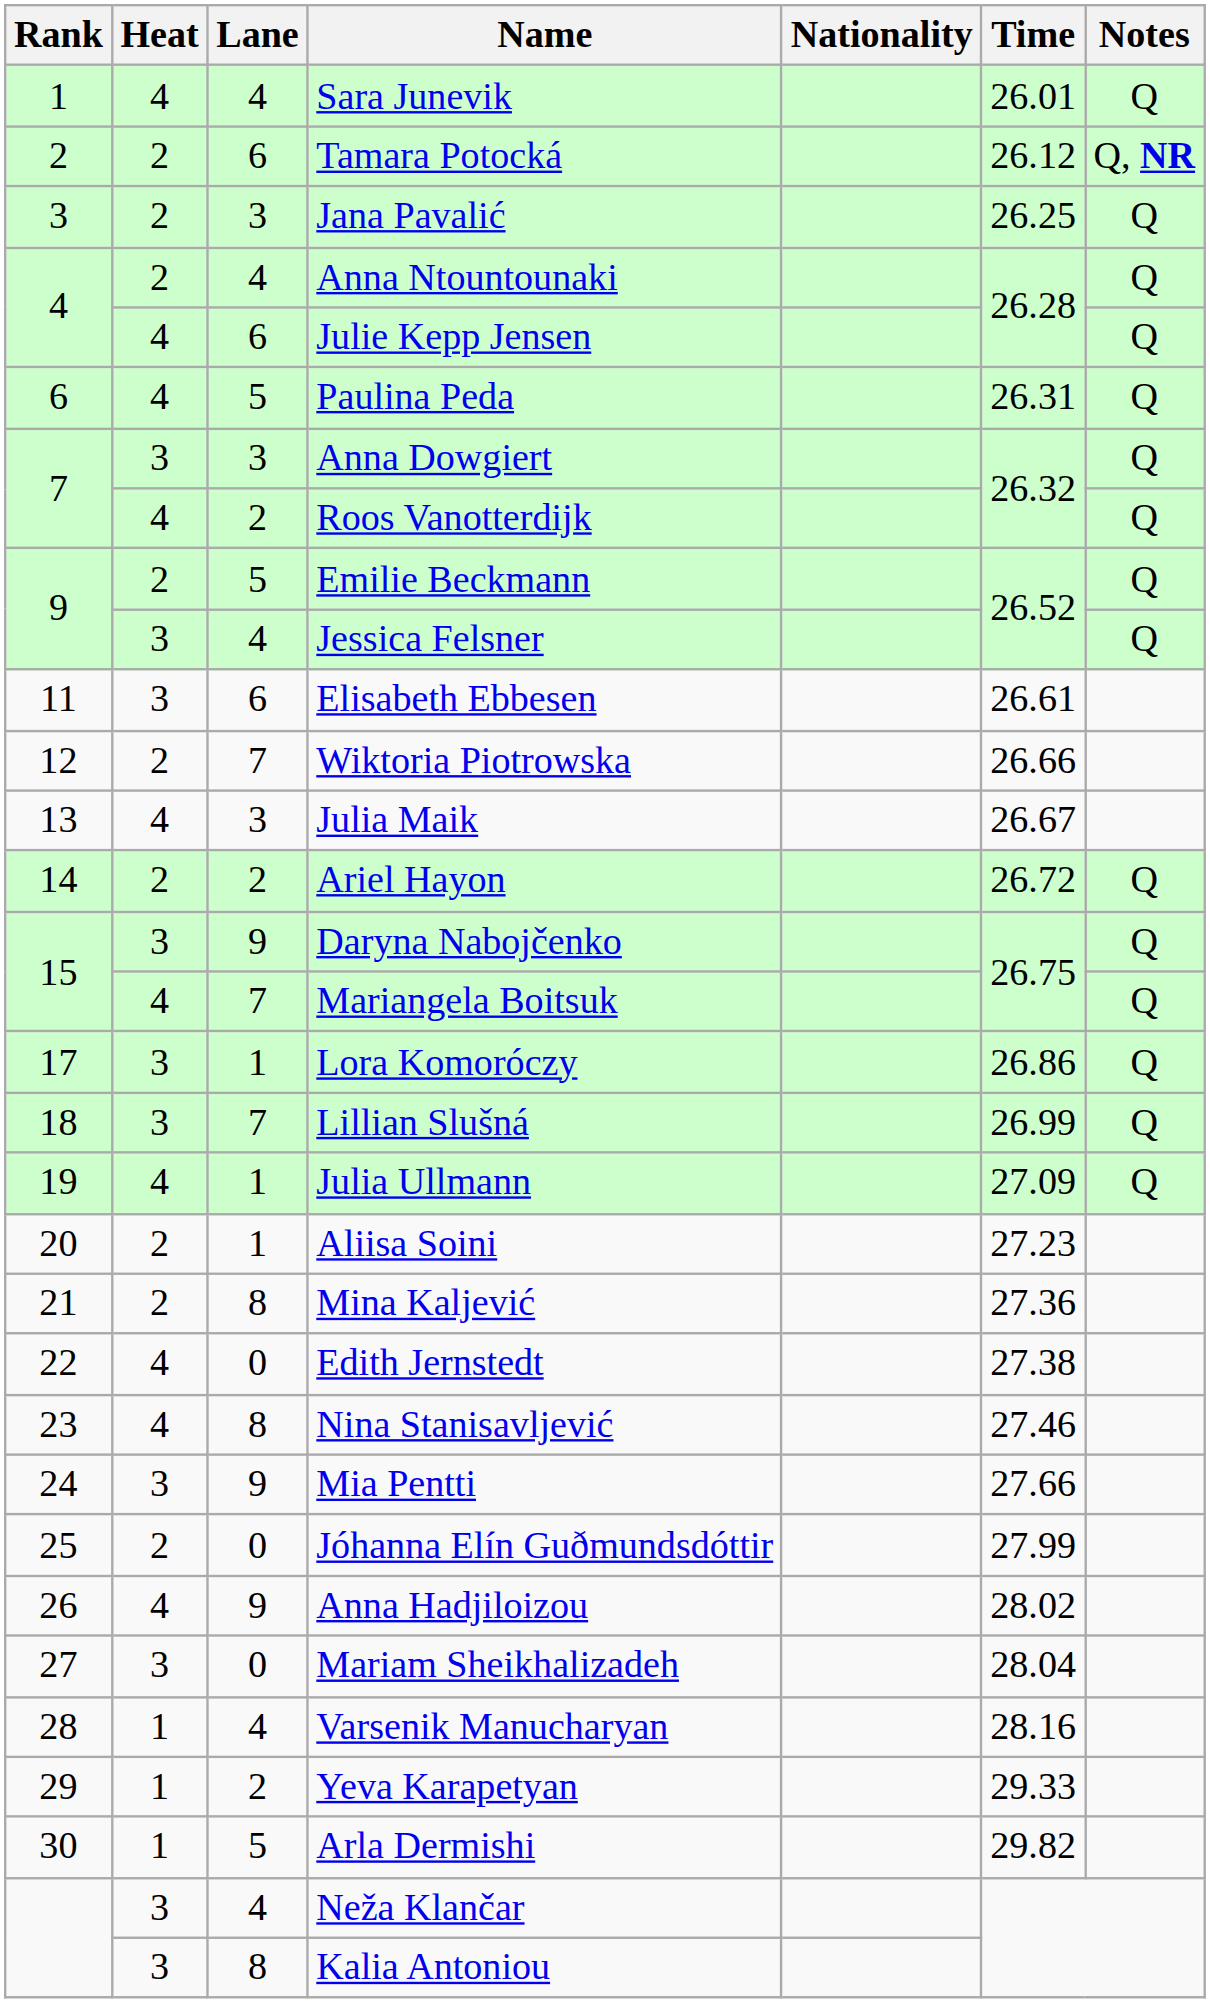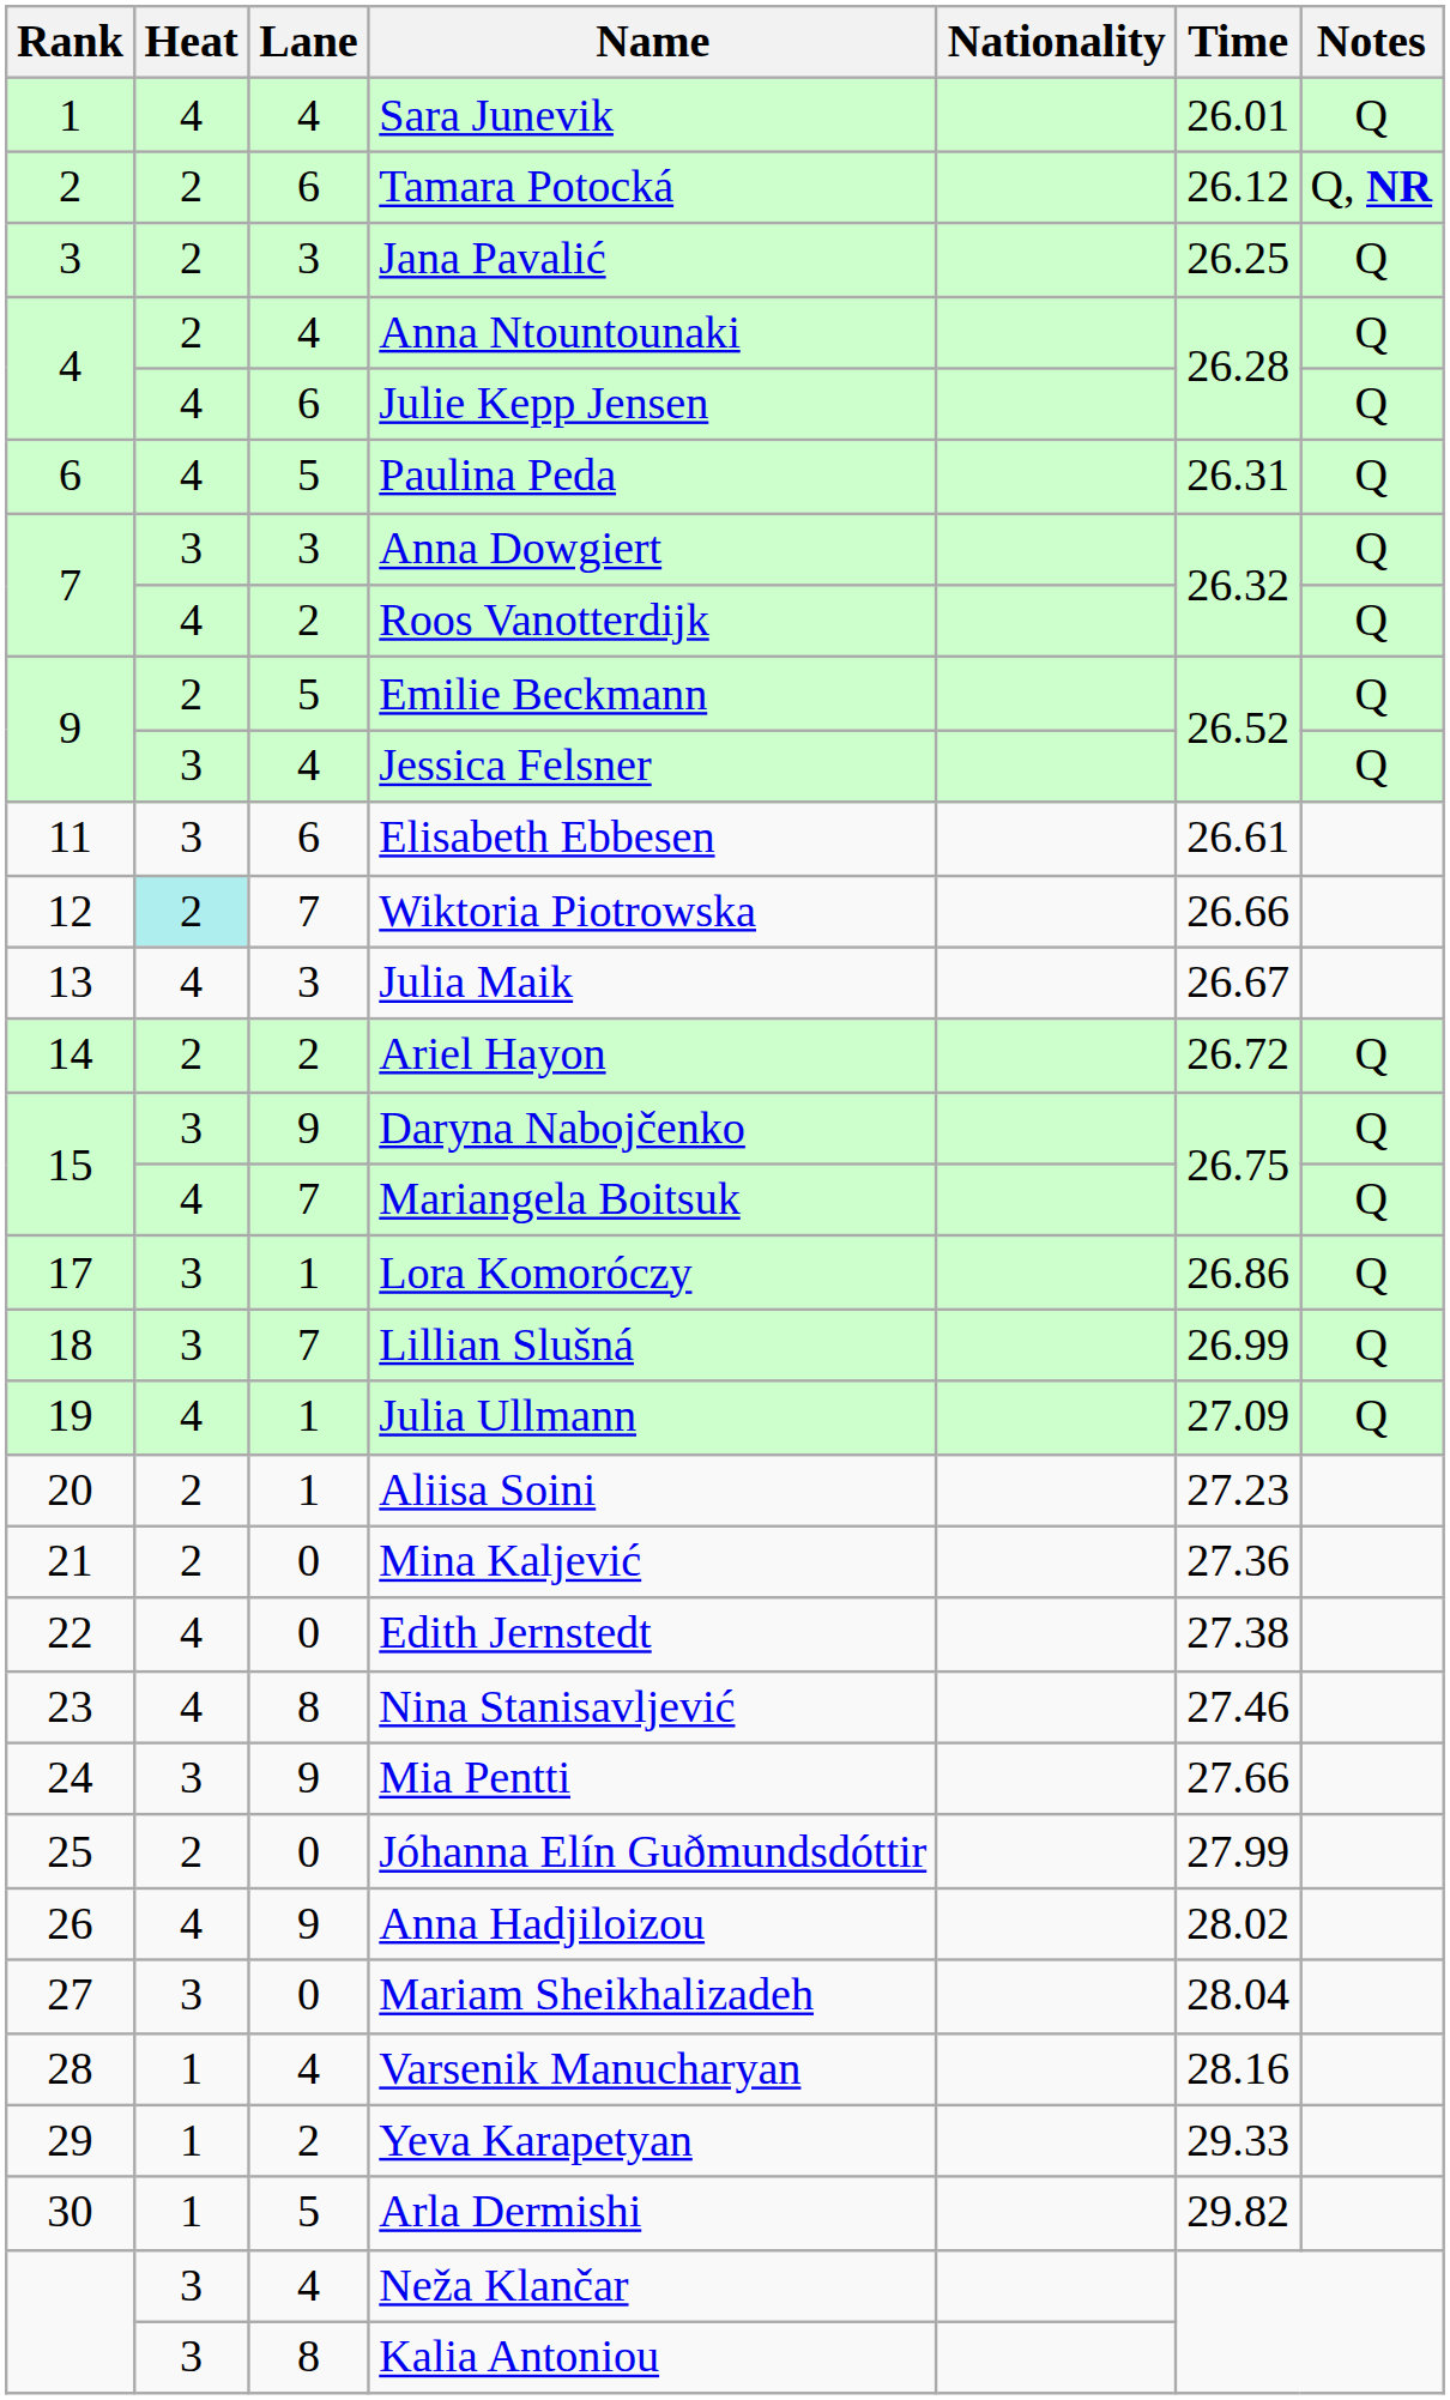 <table class="wikitable sortable" style="text-align:center">
 <tr>
 <th>Rank</th>
 <th>Heat</th>
 <th>Lane</th>
 <th>Name</th>
 <th>Nationality</th>
 <th>Time</th>
 <th>Notes</th>
 </tr>
 <tr bgcolor=ccffcc>
 <td>1</td>
 <td>4</td>
 <td>4</td>
 <td align=left><a href='#'>Sara Junevik</a></td>
 <td align=left></td>
 <td>26.01</td>
 <td>Q</td>
 </tr>
 <tr bgcolor=ccffcc>
 <td>2</td>
 <td>2</td>
 <td>6</td>
 <td align=left><a href='#'>Tamara Potocká</a></td>
 <td align=left></td>
 <td>26.12</td>
 <td>Q, <strong><a href='#'>NR</a></strong></td>
 </tr>
 <tr bgcolor=ccffcc>
 <td>3</td>
 <td>2</td>
 <td>3</td>
 <td align=left><a href='#'>Jana Pavalić</a></td>
 <td align=left></td>
 <td>26.25</td>
 <td>Q</td>
 </tr>
 <tr bgcolor=ccffcc>
 <td rowspan=2>4</td>
 <td>2</td>
 <td>4</td>
 <td align=left><a href='#'>Anna Ntountounaki</a></td>
 <td align=left></td>
 <td rowspan=2>26.28</td>
 <td>Q</td>
 </tr>
 <tr bgcolor=ccffcc>
 <td>4</td>
 <td>6</td>
 <td align=left><a href='#'>Julie Kepp Jensen</a></td>
 <td align=left></td>
 <td>Q</td>
 </tr>
 <tr bgcolor=ccffcc>
 <td>6</td>
 <td>4</td>
 <td>5</td>
 <td align=left><a href='#'>Paulina Peda</a></td>
 <td align=left></td>
 <td>26.31</td>
 <td>Q</td>
 </tr>
 <tr bgcolor=ccffcc>
 <td rowspan=2>7</td>
 <td>3</td>
 <td>3</td>
 <td align=left><a href='#'>Anna Dowgiert</a></td>
 <td align=left></td>
 <td rowspan=2>26.32</td>
 <td>Q</td>
 </tr>
 <tr bgcolor=ccffcc>
 <td>4</td>
 <td>2</td>
 <td align=left><a href='#'>Roos Vanotterdijk</a></td>
 <td align=left></td>
 <td>Q</td>
 </tr>
 <tr bgcolor=ccffcc>
 <td rowspan=2>9</td>
 <td>2</td>
 <td>5</td>
 <td align=left><a href='#'>Emilie Beckmann</a></td>
 <td align=left></td>
 <td rowspan=2>26.52</td>
 <td>Q</td>
 </tr>
 <tr bgcolor=ccffcc>
 <td>3</td>
 <td>4</td>
 <td align=left><a href='#'>Jessica Felsner</a></td>
 <td align=left></td>
 <td>Q</td>
 </tr>
 <tr>
 <td>11</td>
 <td>3</td>
 <td>6</td>
 <td align=left><a href='#'>Elisabeth Ebbesen</a></td>
 <td align=left></td>
 <td>26.61</td>
 <td></td>
 </tr>
 <tr>
 <td>12</td>
-<td>2</td>
+<td style="background: paleturquoise;">2</td>
 <td>7</td>
 <td align=left><a href='#'>Wiktoria Piotrowska</a></td>
 <td align=left></td>
 <td>26.66</td>
 <td></td>
 </tr>
 <tr>
 <td>13</td>
 <td>4</td>
 <td>3</td>
 <td align=left><a href='#'>Julia Maik</a></td>
 <td align=left></td>
 <td>26.67</td>
 <td></td>
 </tr>
 <tr bgcolor=ccffcc>
 <td>14</td>
 <td>2</td>
 <td>2</td>
 <td align=left><a href='#'>Ariel Hayon</a></td>
 <td align=left></td>
 <td>26.72</td>
 <td>Q</td>
 </tr>
 <tr bgcolor=ccffcc>
 <td rowspan=2>15</td>
 <td>3</td>
 <td>9</td>
 <td align=left><a href='#'>Daryna Nabojčenko</a></td>
 <td align=left></td>
 <td rowspan=2>26.75</td>
 <td>Q</td>
 </tr>
 <tr bgcolor=ccffcc>
 <td>4</td>
 <td>7</td>
 <td align=left><a href='#'>Mariangela Boitsuk</a></td>
 <td align=left></td>
 <td>Q</td>
 </tr>
 <tr bgcolor=ccffcc>
 <td>17</td>
 <td>3</td>
 <td>1</td>
 <td align=left><a href='#'>Lora Komoróczy</a></td>
 <td align=left></td>
 <td>26.86</td>
 <td>Q</td>
 </tr>
 <tr bgcolor=ccffcc>
 <td>18</td>
 <td>3</td>
 <td>7</td>
 <td align=left><a href='#'>Lillian Slušná</a></td>
 <td align=left></td>
 <td>26.99</td>
 <td>Q</td>
 </tr>
 <tr bgcolor=ccffcc>
 <td>19</td>
 <td>4</td>
 <td>1</td>
 <td align=left><a href='#'>Julia Ullmann</a></td>
 <td align=left></td>
 <td>27.09</td>
 <td>Q</td>
 </tr>
 <tr>
 <td>20</td>
 <td>2</td>
 <td>1</td>
 <td align=left><a href='#'>Aliisa Soini</a></td>
 <td align=left></td>
 <td>27.23</td>
 <td></td>
 </tr>
 <tr>
 <td>21</td>
 <td>2</td>
-<td>8</td>
+<td>0</td>
 <td align=left><a href='#'>Mina Kaljević</a></td>
 <td align=left></td>
 <td>27.36</td>
 <td></td>
 </tr>
 <tr>
 <td>22</td>
 <td>4</td>
 <td>0</td>
 <td align=left><a href='#'>Edith Jernstedt</a></td>
 <td align=left></td>
 <td>27.38</td>
 <td></td>
 </tr>
 <tr>
 <td>23</td>
 <td>4</td>
 <td>8</td>
 <td align=left><a href='#'>Nina Stanisavljević</a></td>
 <td align=left></td>
 <td>27.46</td>
 <td></td>
 </tr>
 <tr>
 <td>24</td>
 <td>3</td>
 <td>9</td>
 <td align=left><a href='#'>Mia Pentti</a></td>
 <td align=left></td>
 <td>27.66</td>
 <td></td>
 </tr>
 <tr>
 <td>25</td>
 <td>2</td>
 <td>0</td>
 <td align=left><a href='#'>Jóhanna Elín Guðmundsdóttir</a></td>
 <td align=left></td>
 <td>27.99</td>
 <td></td>
 </tr>
 <tr>
 <td>26</td>
 <td>4</td>
 <td>9</td>
 <td align=left><a href='#'>Anna Hadjiloizou</a></td>
 <td align=left></td>
 <td>28.02</td>
 <td></td>
 </tr>
 <tr>
 <td>27</td>
 <td>3</td>
 <td>0</td>
 <td align=left><a href='#'>Mariam Sheikhalizadeh</a></td>
 <td align=left></td>
 <td>28.04</td>
 <td></td>
 </tr>
 <tr>
 <td>28</td>
 <td>1</td>
 <td>4</td>
 <td align=left><a href='#'>Varsenik Manucharyan</a></td>
 <td align=left></td>
 <td>28.16</td>
 <td></td>
 </tr>
 <tr>
 <td>29</td>
 <td>1</td>
 <td>2</td>
 <td align=left><a href='#'>Yeva Karapetyan</a></td>
 <td align=left></td>
 <td>29.33</td>
 <td></td>
 </tr>
 <tr>
 <td>30</td>
 <td>1</td>
 <td>5</td>
 <td align=left><a href='#'>Arla Dermishi</a></td>
 <td align=left></td>
 <td>29.82</td>
 <td></td>
 </tr>
 <tr>
 <td rowspan=2></td>
 <td>3</td>
 <td>4</td>
 <td align=left><a href='#'>Neža Klančar</a></td>
 <td align=left></td>
 <td colspan=2 rowspan=2></td>
 </tr>
 <tr>
 <td>3</td>
 <td>8</td>
 <td align=left><a href='#'>Kalia Antoniou</a></td>
 <td align=left></td>
 </tr>
 </table>
